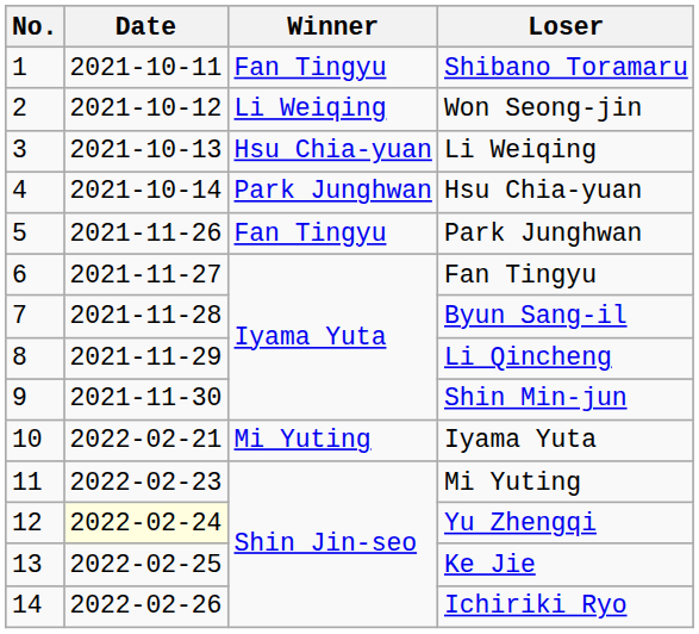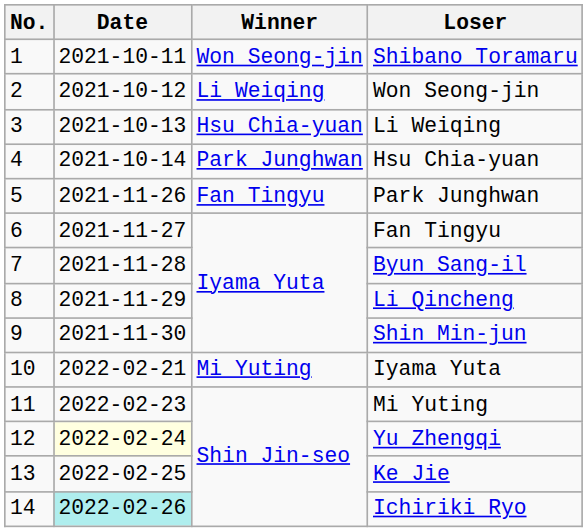 <table class="wikitable">
 <tr>
 <th>No.</th>
 <th>Date</th>
 <th>Winner</th>
 <th>Loser</th>
 </tr>
 <tr>
 <td>1</td>
 <td>2021-10-11</td>
-<td> <a href='#'>Fan Tingyu</a></td>
+<td> <a href='#'>Won Seong-jin</a></td>
 <td> <a href='#'>Shibano Toramaru</a></td>
 </tr>
 <tr>
 <td>2</td>
 <td>2021-10-12</td>
 <td> <a href='#'>Li Weiqing</a></td>
 <td> Won Seong-jin</td>
 </tr>
 <tr>
 <td>3</td>
 <td>2021-10-13</td>
 <td> <a href='#'>Hsu Chia-yuan</a></td>
 <td> Li Weiqing</td>
 </tr>
 <tr>
 <td>4</td>
 <td>2021-10-14</td>
 <td> <a href='#'>Park Junghwan</a></td>
 <td> Hsu Chia-yuan</td>
 </tr>
 <tr>
 <td>5</td>
 <td>2021-11-26</td>
 <td> <a href='#'>Fan Tingyu</a></td>
 <td> Park Junghwan</td>
 </tr>
 <tr>
 <td>6</td>
 <td>2021-11-27</td>
 <td rowspan=4> <a href='#'>Iyama Yuta</a></td>
 <td> Fan Tingyu</td>
 </tr>
 <tr>
 <td>7</td>
 <td>2021-11-28</td>
 <td> <a href='#'>Byun Sang-il</a></td>
 </tr>
 <tr>
 <td>8</td>
 <td>2021-11-29</td>
 <td> <a href='#'>Li Qincheng</a></td>
 </tr>
 <tr>
 <td>9</td>
 <td>2021-11-30</td>
 <td> <a href='#'>Shin Min-jun</a></td>
 </tr>
 <tr>
 <td>10</td>
 <td>2022-02-21</td>
 <td> <a href='#'>Mi Yuting</a></td>
 <td> Iyama Yuta</td>
 </tr>
 <tr>
 <td>11</td>
 <td>2022-02-23</td>
 <td rowspan=4> <a href='#'>Shin Jin-seo</a></td>
 <td> Mi Yuting</td>
 </tr>
 <tr>
 <td>12</td>
 <td style="background: lightyellow;">2022-02-24</td>
 <td> <a href='#'>Yu Zhengqi</a></td>
 </tr>
 <tr>
 <td>13</td>
 <td>2022-02-25</td>
 <td> <a href='#'>Ke Jie</a></td>
 </tr>
 <tr>
 <td>14</td>
-<td>2022-02-26</td>
+<td style="background: paleturquoise;">2022-02-26</td>
 <td> <a href='#'>Ichiriki Ryo</a></td>
 </tr>
 </table>
